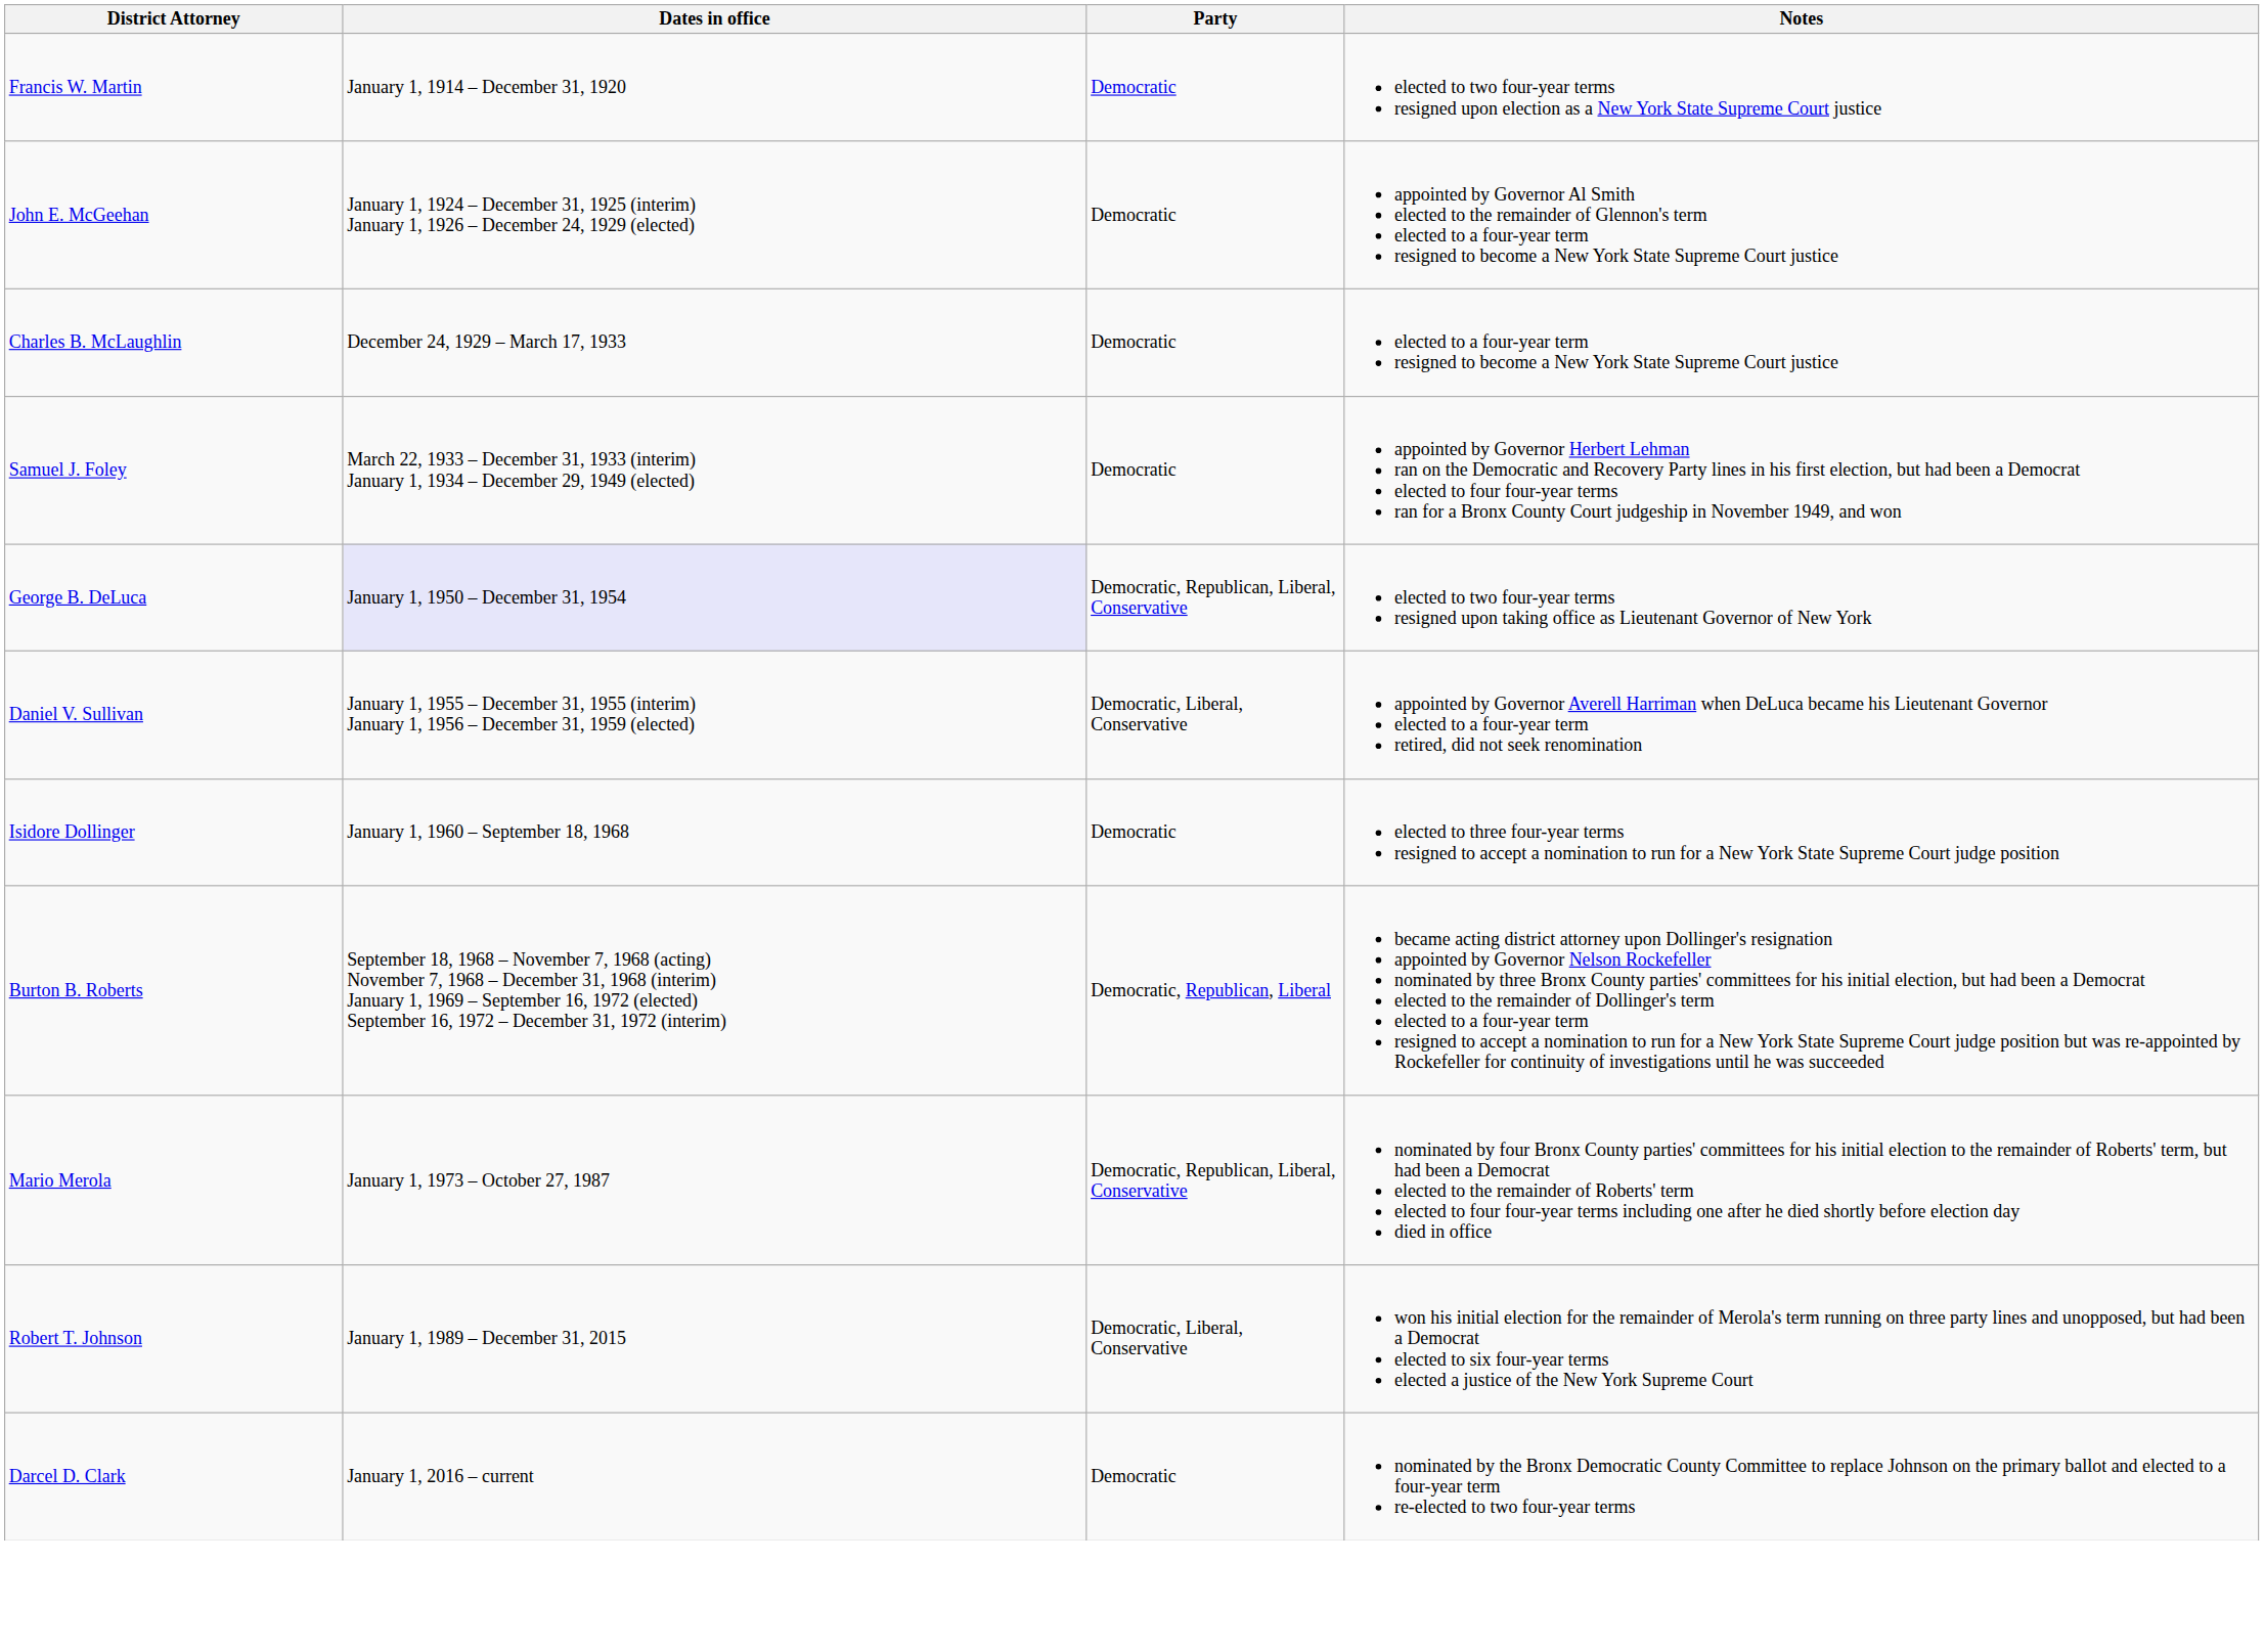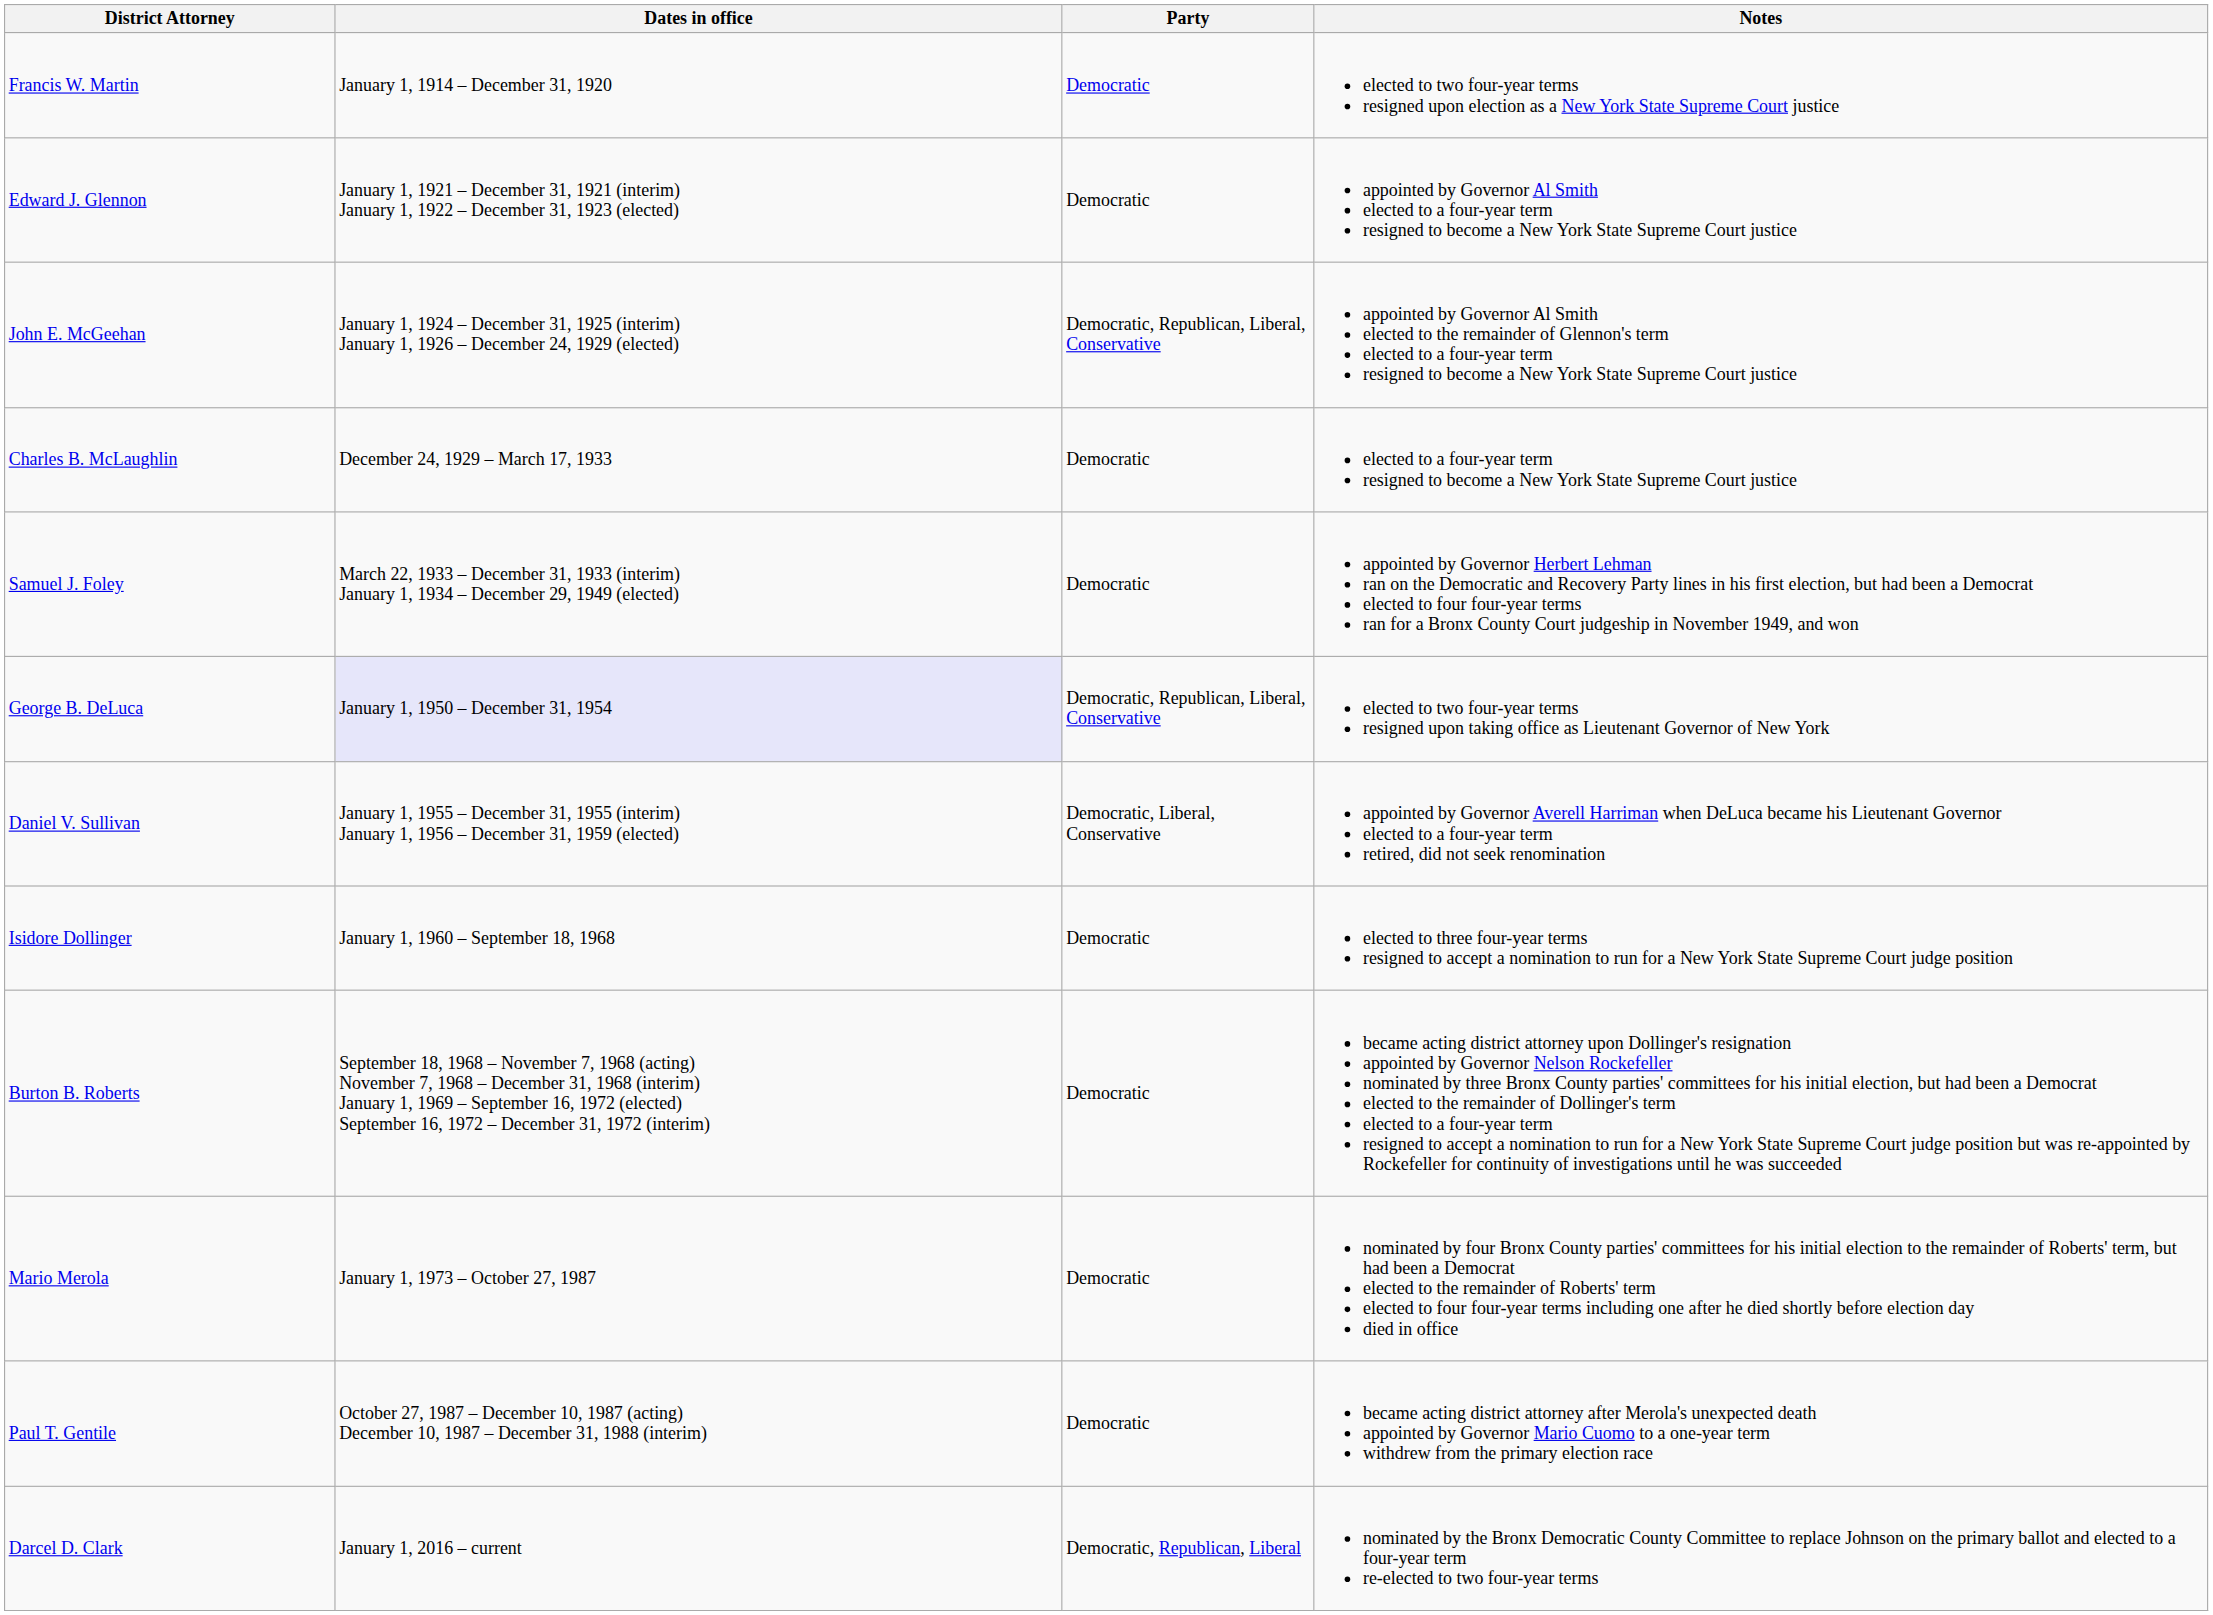 <table class="wikitable">
 <tr>
 <th width = "15%">District Attorney</th>
 <th width = "33%">Dates in office</th>
 <th>Party</th>
 <th>Notes</th>
 </tr>
 <tr>
 <td><a href='#'>Francis W. Martin</a></td>
 <td>January 1, 1914 – December 31, 1920</td>
 <td><a href='#'>Democratic</a></td>
 <td><br><ul><li>elected to two four-year terms</li><li>resigned upon election as a <a href='#'>New York State Supreme Court</a> justice</li></ul></td>
 </tr>
 <tr>
+<td><a href='#'>Edward J. Glennon</a></td>
+<td>January 1, 1921 – December 31, 1921 (interim)<br>January 1, 1922 – December 31, 1923 (elected)</td>
+<td>Democratic</td>
+<td><br><ul><li>appointed by Governor <a href='#'>Al Smith</a></li><li>elected to a four-year term</li><li>resigned to become a New York State Supreme Court justice</li></ul></td>
+</tr>
+<tr>
 <td><a href='#'>John E. McGeehan</a></td>
 <td>January 1, 1924 – December 31, 1925 (interim)<br>January 1, 1926 – December 24, 1929 (elected)</td>
-<td>Democratic</td>
+<td>Democratic, Republican, Liberal, <a href='#'>Conservative</a></td>
 <td><br><ul><li>appointed by Governor Al Smith</li><li>elected to the remainder of Glennon's term</li><li>elected to a four-year term</li><li>resigned to become a New York State Supreme Court justice</li></ul></td>
 </tr>
 <tr>
 <td><a href='#'>Charles B. McLaughlin</a></td>
 <td>December 24, 1929 – March 17, 1933</td>
 <td>Democratic</td>
 <td><br><ul><li>elected to a four-year term</li><li>resigned to become a New York State Supreme Court justice</li></ul></td>
 </tr>
 <tr>
 <td><a href='#'>Samuel J. Foley</a></td>
 <td>March 22, 1933 – December 31, 1933 (interim)<br>January 1, 1934 – December 29, 1949 (elected)</td>
 <td>Democratic</td>
 <td><br><ul><li>appointed by Governor <a href='#'>Herbert Lehman</a></li><li>ran on the Democratic and Recovery Party lines in his first election, but had been a Democrat</li><li>elected to four four-year terms</li><li>ran for a Bronx County Court judgeship in November 1949, and won</li></ul></td>
 </tr>
 <tr>
 <td><a href='#'>George B. DeLuca</a></td>
 <td style="background: lavender;">January 1, 1950 – December 31, 1954</td>
 <td>Democratic, Republican, Liberal, <a href='#'>Conservative</a></td>
 <td><br><ul><li>elected to two four-year terms</li><li>resigned upon taking office as Lieutenant Governor of New York</li></ul></td>
 </tr>
 <tr>
 <td><a href='#'>Daniel V. Sullivan</a></td>
 <td>January 1, 1955 – December 31, 1955 (interim)<br>January 1, 1956 – December 31, 1959 (elected)</td>
 <td>Democratic, Liberal, Conservative</td>
 <td><br><ul><li>appointed by Governor <a href='#'>Averell Harriman</a> when DeLuca became his Lieutenant Governor</li><li>elected to a four-year term</li><li>retired, did not seek renomination</li></ul></td>
 </tr>
 <tr>
 <td><a href='#'>Isidore Dollinger</a></td>
 <td>January 1, 1960 – September 18, 1968</td>
 <td>Democratic</td>
 <td><br><ul><li>elected to three four-year terms</li><li>resigned to accept a nomination to run for a New York State Supreme Court judge position</li></ul></td>
 </tr>
 <tr>
 <td><a href='#'>Burton B. Roberts</a></td>
 <td>September 18, 1968 – November 7, 1968 (acting)<br>November 7, 1968 – December 31, 1968 (interim)<br>January 1, 1969 – September 16, 1972 (elected)<br>September 16, 1972 – December 31, 1972 (interim)</td>
-<td>Democratic, <a href='#'>Republican</a>, <a href='#'>Liberal</a></td>
+<td>Democratic</td>
 <td><br><ul><li>became acting district attorney upon Dollinger's resignation</li><li>appointed by Governor <a href='#'>Nelson Rockefeller</a></li><li>nominated by three Bronx County parties' committees for his initial election, but had been a Democrat</li><li>elected to the remainder of Dollinger's term</li><li>elected to a four-year term</li><li>resigned to accept a nomination to run for a New York State Supreme Court judge position but was re-appointed by Rockefeller for continuity of investigations until he was succeeded</li></ul></td>
 </tr>
 <tr>
 <td><a href='#'>Mario Merola</a></td>
 <td>January 1, 1973 – October 27, 1987</td>
-<td>Democratic, Republican, Liberal, <a href='#'>Conservative</a></td>
+<td>Democratic</td>
 <td><br><ul><li>nominated by four Bronx County parties' committees for his initial election to the remainder of Roberts' term, but had been a Democrat</li><li>elected to the remainder of Roberts' term</li><li>elected to four four-year terms including one after he died shortly before election day</li><li>died in office</li></ul></td>
 </tr>
 <tr>
-<td><a href='#'>Robert T. Johnson</a></td>
-<td>January 1, 1989 – December 31, 2015</td>
-<td>Democratic, Liberal, Conservative</td>
-<td><br><ul><li>won his initial election for the remainder of Merola's term running on three party lines and unopposed, but had been a Democrat</li><li>elected to six four-year terms</li><li>elected a justice of the New York Supreme Court</li></ul></td>
+<td><br><a href='#'>Paul T. Gentile</a></td>
+<td>October 27, 1987 – December 10, 1987 (acting)<br>December 10, 1987 – December 31, 1988 (interim)</td>
+<td>Democratic</td>
+<td><br><ul><li>became acting district attorney after Merola's unexpected death</li><li>appointed by Governor <a href='#'>Mario Cuomo</a> to a one-year term</li><li>withdrew from the primary election race</li></ul></td>
 </tr>
 <tr>
 <td><a href='#'>Darcel D. Clark</a></td>
 <td>January 1, 2016 – current</td>
-<td>Democratic</td>
+<td>Democratic, <a href='#'>Republican</a>, <a href='#'>Liberal</a></td>
 <td><br><ul><li>nominated by the Bronx Democratic County Committee to replace Johnson on the primary ballot and elected to a four-year term</li><li>re-elected to two four-year terms</li></ul></td>
 </tr>
 <tr>
 </tr>
 </table>
